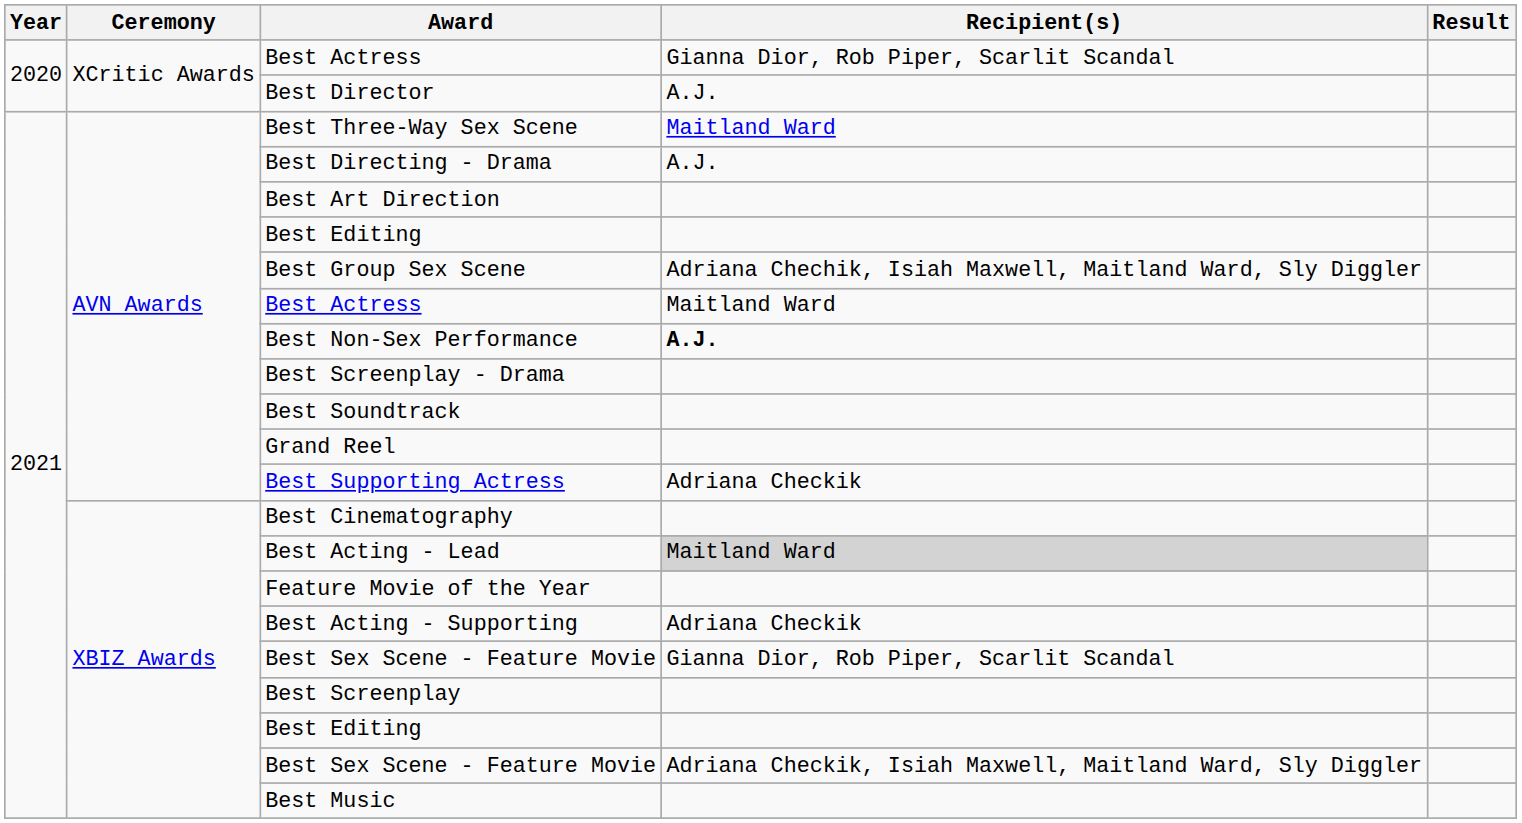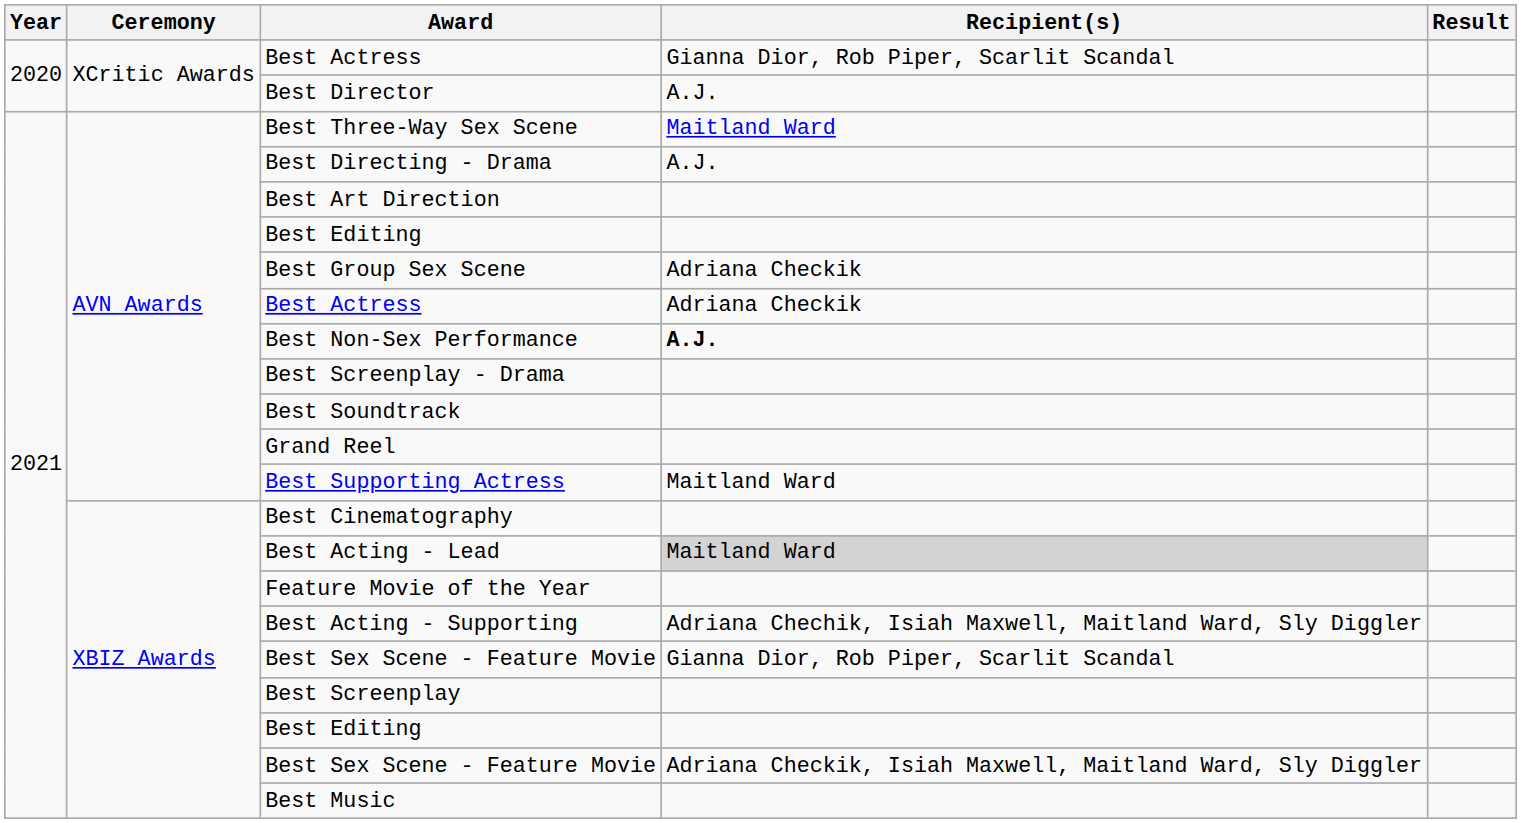 <table class="wikitable">
 <tr>
 <th>Year</th>
 <th>Ceremony</th>
 <th>Award</th>
 <th>Recipient(s)</th>
 <th>Result</th>
 </tr>
 <tr>
 <td rowspan="2">2020</td>
 <td rowspan="2">XCritic Awards</td>
 <td>Best Actress</td>
 <td>Gianna Dior, Rob Piper, Scarlit Scandal</td>
 <td></td>
 </tr>
 <tr>
 <td>Best Director</td>
 <td>A.J.</td>
 <td></td>
 </tr>
 <tr>
 <td rowspan="20">2021</td>
 <td rowspan="11"><a href='#'>AVN Awards</a></td>
 <td>Best Three-Way Sex Scene</td>
 <td><a href='#'>Maitland Ward</a></td>
 <td></td>
 </tr>
 <tr>
 <td>Best Directing - Drama</td>
 <td>A.J.</td>
 <td></td>
 </tr>
 <tr>
 <td>Best Art Direction</td>
 <td></td>
 <td></td>
 </tr>
 <tr>
 <td>Best Editing</td>
 <td></td>
 <td></td>
 </tr>
 <tr>
 <td>Best Group Sex Scene</td>
-<td>Adriana Chechik, Isiah Maxwell, Maitland Ward, Sly Diggler</td>
+<td>Adriana Checkik</td>
 <td></td>
 </tr>
 <tr>
 <td><a href='#'>Best Actress</a></td>
-<td>Maitland Ward</td>
+<td>Adriana Checkik</td>
 <td></td>
 </tr>
 <tr>
 <td>Best Non-Sex Performance</td>
 <td><strong>A.J.</strong></td>
 <td></td>
 </tr>
 <tr>
 <td>Best Screenplay - Drama</td>
 <td></td>
 <td></td>
 </tr>
 <tr>
 <td>Best Soundtrack</td>
 <td></td>
 <td></td>
 </tr>
 <tr>
 <td>Grand Reel</td>
 <td></td>
 <td></td>
 </tr>
 <tr>
 <td><a href='#'>Best Supporting Actress</a></td>
-<td>Adriana Checkik</td>
+<td>Maitland Ward</td>
 <td></td>
 </tr>
 <tr>
 <td rowspan="9"><a href='#'>XBIZ Awards</a></td>
 <td>Best Cinematography</td>
 <td></td>
 <td></td>
 </tr>
 <tr>
 <td>Best Acting - Lead</td>
 <td style="background: lightgrey;">Maitland Ward</td>
 <td></td>
 </tr>
 <tr>
 <td>Feature Movie of the Year</td>
 <td></td>
 <td></td>
 </tr>
 <tr>
 <td>Best Acting - Supporting</td>
-<td>Adriana Checkik</td>
+<td>Adriana Chechik, Isiah Maxwell, Maitland Ward, Sly Diggler</td>
 <td></td>
 </tr>
 <tr>
 <td>Best Sex Scene - Feature Movie</td>
 <td>Gianna Dior, Rob Piper, Scarlit Scandal</td>
 <td></td>
 </tr>
 <tr>
 <td>Best Screenplay</td>
 <td></td>
 <td></td>
 </tr>
 <tr>
 <td>Best Editing</td>
 <td></td>
 <td></td>
 </tr>
 <tr>
 <td>Best Sex Scene - Feature Movie</td>
 <td>Adriana Checkik, Isiah Maxwell, Maitland Ward, Sly Diggler</td>
 <td></td>
 </tr>
 <tr>
 <td>Best Music</td>
 <td></td>
 <td></td>
 </tr>
 </table>
